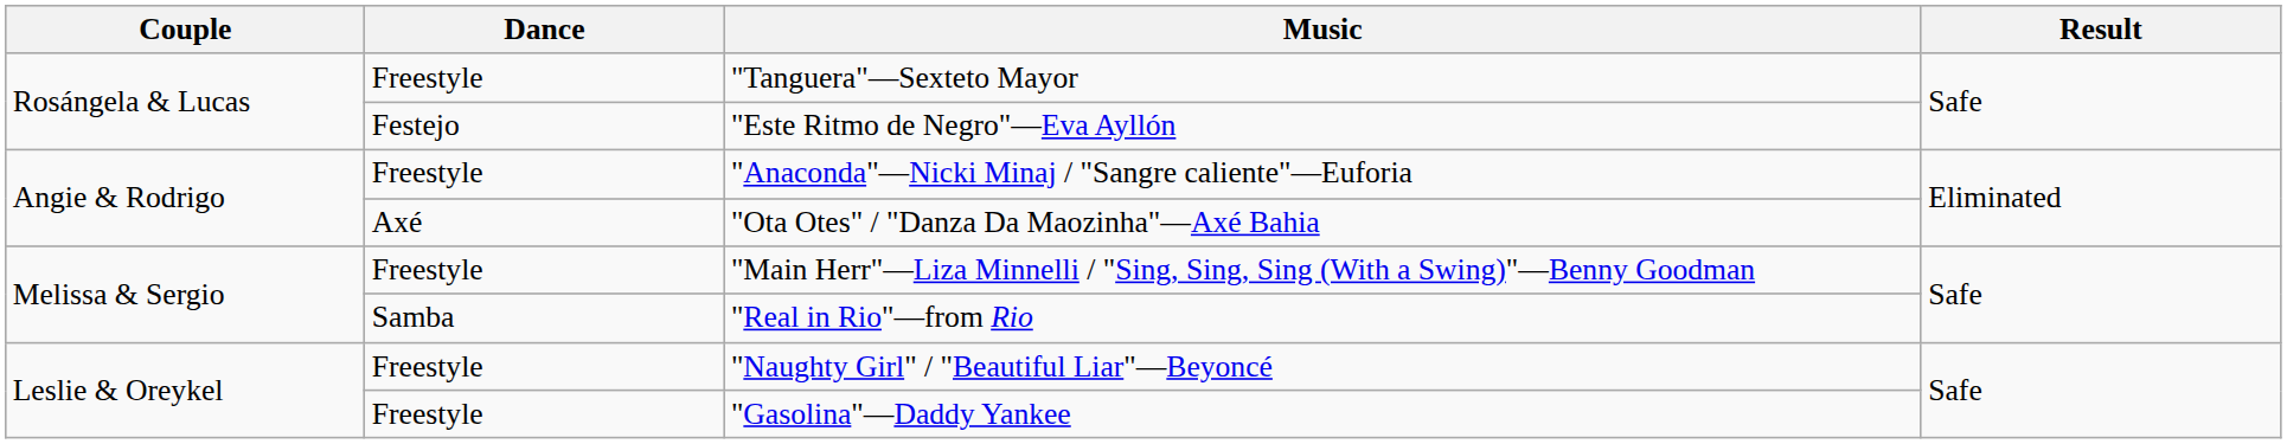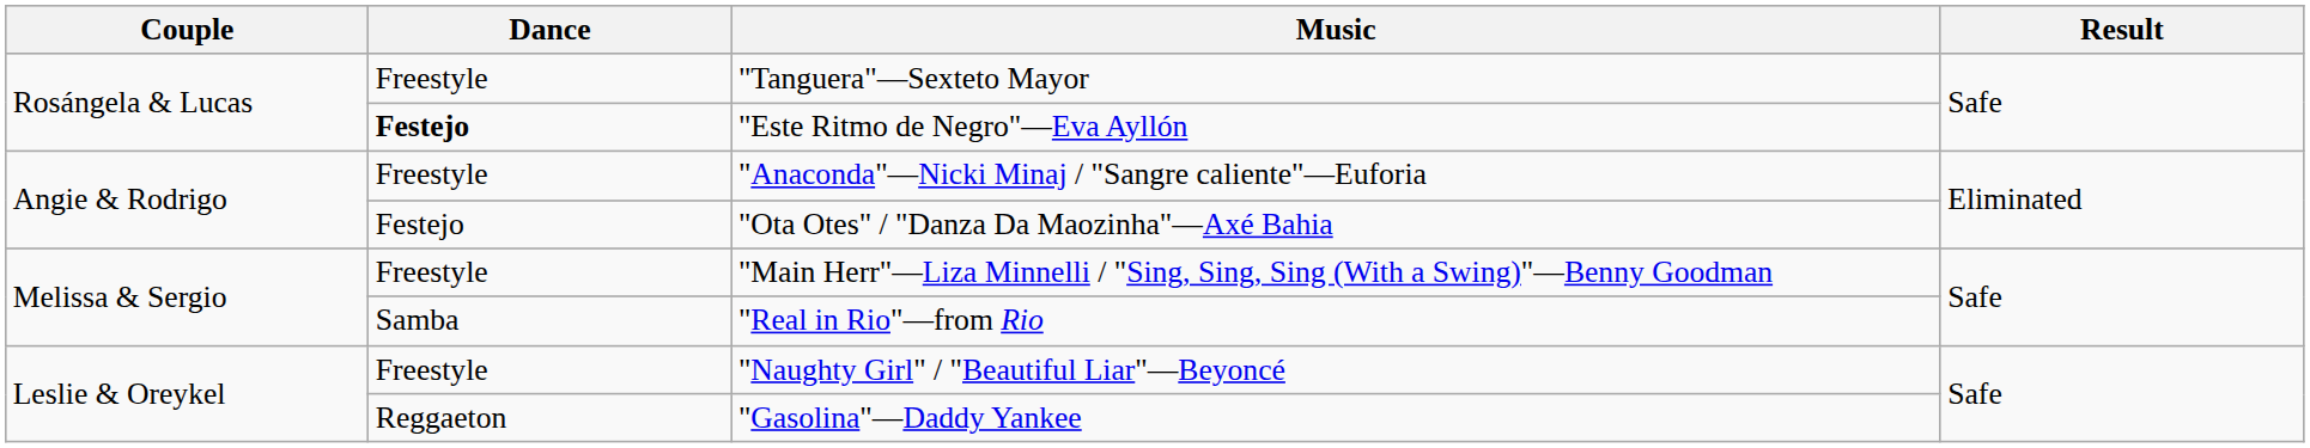 <table class="wikitable sortable" style="width:95%; white-space:nowrap">
 <tr>
 <th style="width:15%;">Couple<br></th>
 <th style="width:15%;">Dance</th>
 <th style="width:50%;">Music</th>
 <th style="width:15%;">Result</th>
 </tr>
 <tr>
 <td rowspan="2">Rosángela & Lucas<br></td>
 <td>Freestyle</td>
 <td>"Tanguera"—Sexteto Mayor</td>
 <td rowspan="2">Safe</td>
 </tr>
 <tr>
-<td>Festejo</td>
+<td><strong>Festejo</strong></td>
 <td>"Este Ritmo de Negro"—<a href='#'>Eva Ayllón</a></td>
 </tr>
 <tr>
 <td rowspan="2">Angie & Rodrigo<br></td>
 <td>Freestyle</td>
 <td>"<a href='#'>Anaconda</a>"—<a href='#'>Nicki Minaj</a> / "Sangre caliente"—Euforia</td>
 <td rowspan="2">Eliminated</td>
 </tr>
 <tr>
-<td>Axé</td>
+<td>Festejo</td>
 <td>"Ota Otes" / "Danza Da Maozinha"—<a href='#'>Axé Bahia</a></td>
 </tr>
 <tr>
 <td rowspan="2">Melissa & Sergio<br></td>
 <td>Freestyle</td>
 <td>"Main Herr"—<a href='#'>Liza Minnelli</a> / "<a href='#'>Sing, Sing, Sing (With a Swing)</a>"—<a href='#'>Benny Goodman</a></td>
 <td rowspan="2">Safe</td>
 </tr>
 <tr>
 <td>Samba</td>
 <td>"<a href='#'>Real in Rio</a>"—from <em><a href='#'>Rio</a></em></td>
 </tr>
 <tr>
 <td rowspan="2">Leslie & Oreykel<br></td>
 <td>Freestyle</td>
 <td>"<a href='#'>Naughty Girl</a>" / "<a href='#'>Beautiful Liar</a>"—<a href='#'>Beyoncé</a></td>
 <td rowspan="2">Safe</td>
 </tr>
 <tr>
-<td>Freestyle</td>
+<td>Reggaeton</td>
 <td>"<a href='#'>Gasolina</a>"—<a href='#'>Daddy Yankee</a></td>
 </tr>
 </table>
